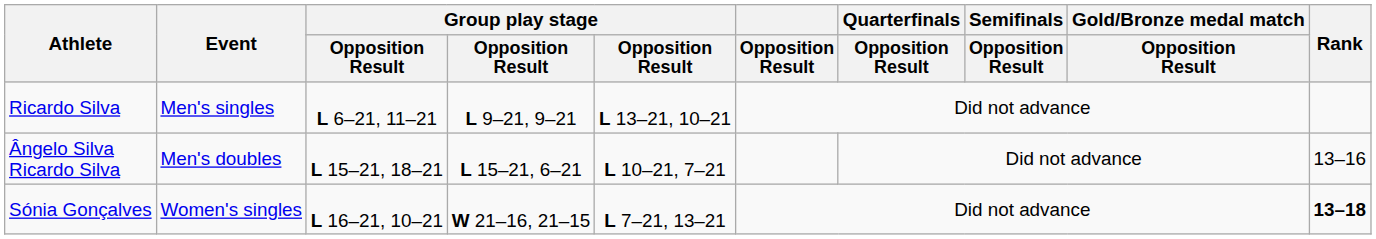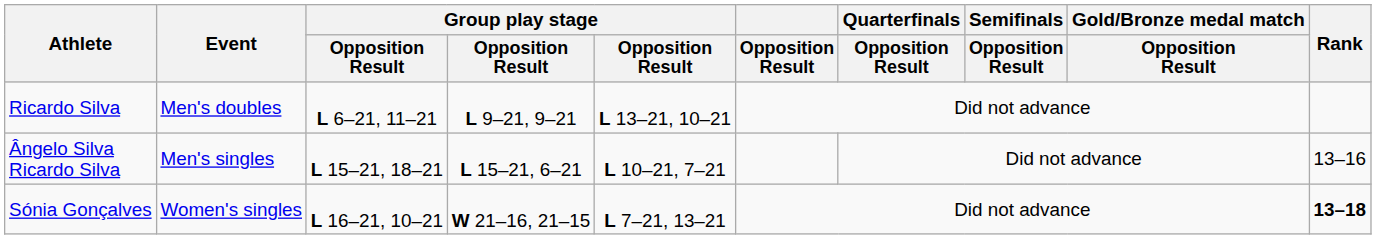 <table class=wikitable style="font-size:90%; text-align:center;">
 <tr>
 <th rowspan=2>Athlete</th>
 <th rowspan=2>Event</th>
 <th colspan=3>Group play stage</th>
 <th></th>
 <th>Quarterfinals</th>
 <th>Semifinals</th>
 <th>Gold/Bronze medal match</th>
 <th rowspan=2>Rank</th>
 </tr>
 <tr style="font-size:95%;">
 <th>Opposition<br>Result</th>
 <th>Opposition<br>Result</th>
 <th>Opposition<br>Result</th>
 <th>Opposition<br>Result</th>
 <th>Opposition<br>Result</th>
 <th>Opposition<br>Result</th>
 <th>Opposition<br>Result</th>
 </tr>
 <tr>
 <td align=left><a href='#'>Ricardo Silva</a></td>
-<td align=left><a href='#'>Men's singles</a></td>
+<td align=left><a href='#'>Men's doubles</a></td>
 <td><br><strong>L</strong> 6–21, 11–21</td>
 <td><br><strong>L</strong> 9–21, 9–21</td>
 <td><br><strong>L</strong> 13–21, 10–21</td>
 <td colspan=4>Did not advance</td>
 <td></td>
 </tr>
 <tr>
 <td align=left><a href='#'>Ângelo Silva</a><br><a href='#'>Ricardo Silva</a></td>
-<td align=left><a href='#'>Men's doubles</a></td>
+<td align=left><a href='#'>Men's singles</a></td>
 <td><br><strong>L</strong> 15–21, 18–21</td>
 <td><br><strong>L</strong> 15–21, 6–21</td>
 <td><br><strong>L</strong> 10–21, 7–21</td>
 <td></td>
 <td colspan=3>Did not advance</td>
 <td>13–16</td>
 </tr>
 <tr>
 <td align=left><a href='#'>Sónia Gonçalves</a></td>
 <td align=left><a href='#'>Women's singles</a></td>
 <td><br><strong>L</strong> 16–21, 10–21</td>
 <td><br><strong>W</strong> 21–16, 21–15</td>
 <td><br><strong>L</strong> 7–21, 13–21</td>
 <td colspan=4>Did not advance</td>
 <td><strong>13–18</strong></td>
 </tr>
 </table>
